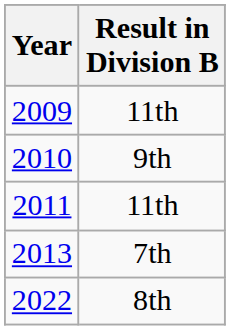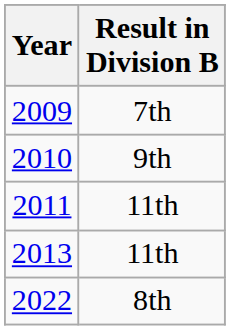 <table class="wikitable" style="text-align:center">
 <tr>
 <th>Year</th>
 <th>Result in<br>Division B</th>
 </tr>
 <tr>
 <td><a href='#'>2009</a></td>
-<td>11th</td>
+<td>7th</td>
 </tr>
 <tr>
 <td><a href='#'>2010</a></td>
 <td>9th</td>
 </tr>
 <tr>
 <td><a href='#'>2011</a></td>
 <td>11th</td>
 </tr>
 <tr>
 <td><a href='#'>2013</a></td>
-<td>7th</td>
+<td>11th</td>
 </tr>
 <tr>
 <td><a href='#'>2022</a></td>
 <td>8th</td>
 </tr>
 </table>
